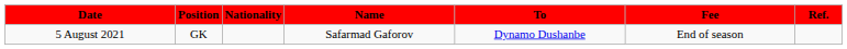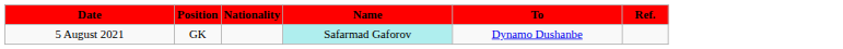 <table class="wikitable"  style="text-align:center; font-size:90%; ">
 <tr>
 <th style="background:#FF0000; color:#000000; width:200px;">Date</th>
 <th style="background:#FF0000; color:#000000; width:50px;">Position</th>
 <th style="background:#FF0000; color:#000000; width:50px;">Nationality</th>
 <th style="background:#FF0000; color:#000000; width:200px;">Name</th>
 <th style="background:#FF0000; color:#000000; width:200px;">To</th>
-<th style="background:#FF0000; color:#000000; width:200px;">Fee</th>
 <th style="background:#FF0000; color:#000000; width:50px;">Ref.</th>
 </tr>
 <tr>
 <td>5 August 2021</td>
 <td>GK</td>
 <td></td>
-<td>Safarmad Gaforov</td>
+<td style="background: paleturquoise;">Safarmad Gaforov</td>
 <td><a href='#'>Dynamo Dushanbe</a></td>
-<td>End of season</td>
 <td></td>
 </tr>
 </table>
